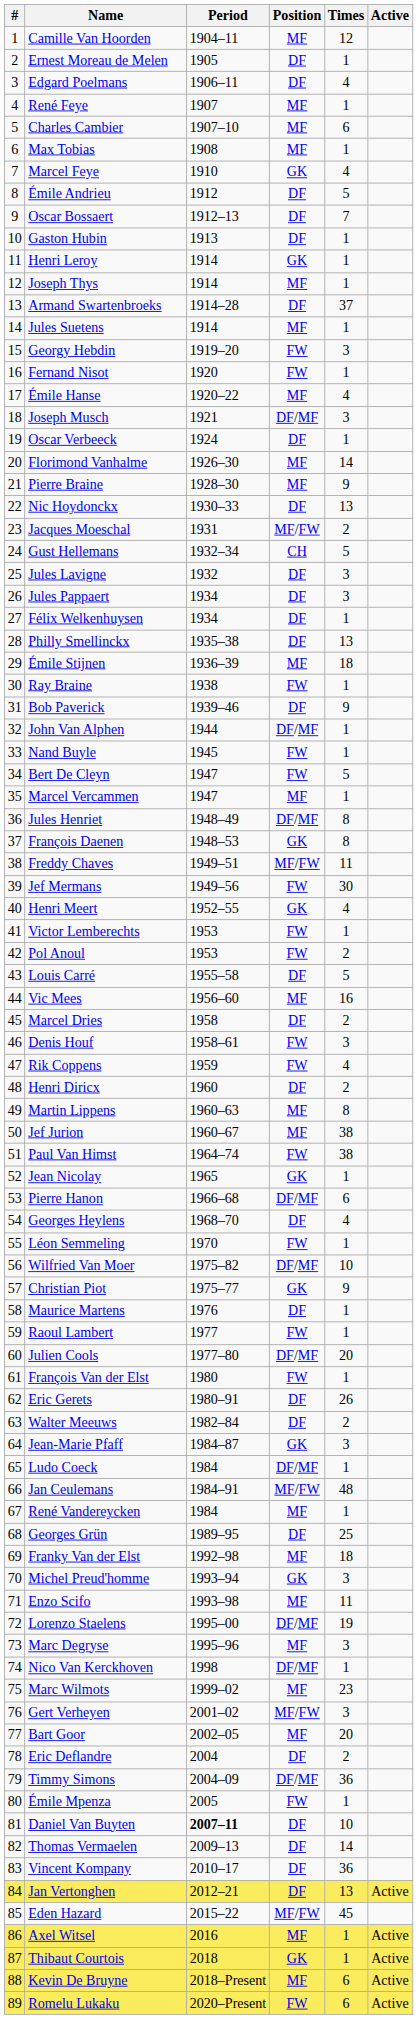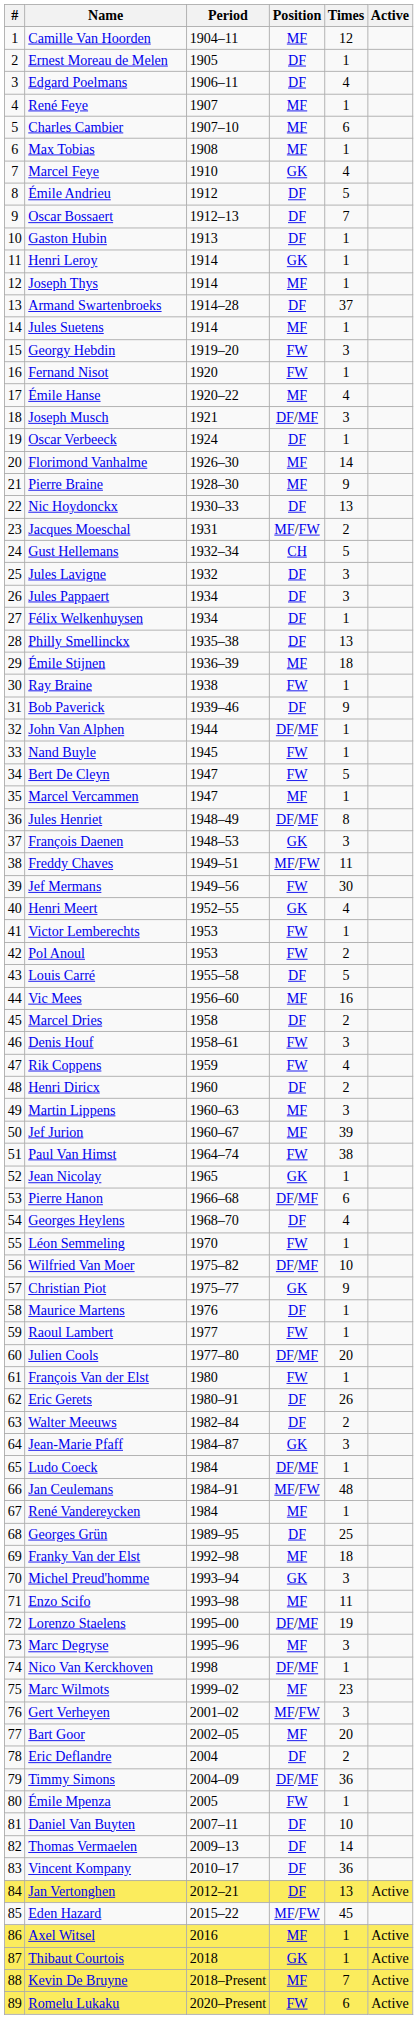 <table class="wikitable sortable" style="text-align:center;">
 <tr>
 <th>#</th>
 <th style="min-width:11em;">Name</th>
 <th style="min-width:4.5em;">Period</th>
 <th>Position</th>
 <th>Times</th>
 <th>Active</th>
 </tr>
 <tr>
 <td>1</td>
 <td style="text-align:left;"><a href='#'>Camille Van Hoorden</a></td>
 <td style="text-align:left;">1904–11</td>
 <td><a href='#'>MF</a></td>
 <td>12</td>
 <td></td>
 </tr>
 <tr>
 <td>2</td>
 <td style="text-align:left;"><a href='#'>Ernest Moreau de Melen</a></td>
 <td style="text-align:left;">1905</td>
 <td><a href='#'>DF</a></td>
 <td>1</td>
 <td></td>
 </tr>
 <tr>
 <td>3</td>
 <td style="text-align:left;"><a href='#'>Edgard Poelmans</a></td>
 <td style="text-align:left;">1906–11</td>
 <td><a href='#'>DF</a></td>
 <td>4</td>
 <td></td>
 </tr>
 <tr>
 <td>4</td>
 <td style="text-align:left;"><a href='#'>René Feye</a></td>
 <td style="text-align:left;">1907</td>
 <td><a href='#'>MF</a></td>
 <td>1</td>
 <td></td>
 </tr>
 <tr>
 <td>5</td>
 <td style="text-align:left;"><a href='#'>Charles Cambier</a></td>
 <td style="text-align:left;">1907–10</td>
 <td><a href='#'>MF</a></td>
 <td>6</td>
 <td></td>
 </tr>
 <tr>
 <td>6</td>
 <td style="text-align:left;"><a href='#'>Max Tobias</a></td>
 <td style="text-align:left;">1908</td>
 <td><a href='#'>MF</a></td>
 <td>1</td>
 <td></td>
 </tr>
 <tr>
 <td>7</td>
 <td style="text-align:left;"><a href='#'>Marcel Feye</a></td>
 <td style="text-align:left;">1910</td>
 <td><a href='#'>GK</a></td>
 <td>4</td>
 <td></td>
 </tr>
 <tr>
 <td>8</td>
 <td style="text-align:left;"><a href='#'>Émile Andrieu</a></td>
 <td style="text-align:left;">1912</td>
 <td><a href='#'>DF</a></td>
 <td>5</td>
 <td></td>
 </tr>
 <tr>
 <td>9</td>
 <td style="text-align:left;"><a href='#'>Oscar Bossaert</a></td>
 <td style="text-align:left;">1912–13</td>
 <td><a href='#'>DF</a></td>
 <td>7</td>
 <td></td>
 </tr>
 <tr>
 <td>10</td>
 <td style="text-align:left;"><a href='#'>Gaston Hubin</a></td>
 <td style="text-align:left;">1913</td>
 <td><a href='#'>DF</a></td>
 <td>1</td>
 <td></td>
 </tr>
 <tr>
 <td>11</td>
 <td style="text-align:left;"><a href='#'>Henri Leroy</a></td>
 <td style="text-align:left;">1914</td>
 <td><a href='#'>GK</a></td>
 <td>1</td>
 <td></td>
 </tr>
 <tr>
 <td>12</td>
 <td style="text-align:left;"><a href='#'>Joseph Thys</a></td>
 <td style="text-align:left;">1914</td>
 <td><a href='#'>MF</a></td>
 <td>1</td>
 <td></td>
 </tr>
 <tr>
 <td>13</td>
 <td style="text-align:left;"><a href='#'>Armand Swartenbroeks</a></td>
 <td style="text-align:left;">1914–28</td>
 <td><a href='#'>DF</a></td>
 <td>37</td>
 <td></td>
 </tr>
 <tr>
 <td>14</td>
 <td style="text-align:left;"><a href='#'>Jules Suetens</a></td>
 <td style="text-align:left;">1914</td>
 <td><a href='#'>MF</a></td>
 <td>1</td>
 <td></td>
 </tr>
 <tr>
 <td>15</td>
 <td style="text-align:left;"><a href='#'>Georgy Hebdin</a></td>
 <td style="text-align:left;">1919–20</td>
 <td><a href='#'>FW</a></td>
 <td>3</td>
 <td></td>
 </tr>
 <tr>
 <td>16</td>
 <td style="text-align:left;"><a href='#'>Fernand Nisot</a></td>
 <td style="text-align:left;">1920</td>
 <td><a href='#'>FW</a></td>
 <td>1</td>
 <td></td>
 </tr>
 <tr>
 <td>17</td>
 <td style="text-align:left;"><a href='#'>Émile Hanse</a></td>
 <td style="text-align:left;">1920–22</td>
 <td><a href='#'>MF</a></td>
 <td>4</td>
 <td></td>
 </tr>
 <tr>
 <td>18</td>
 <td style="text-align:left;"><a href='#'>Joseph Musch</a></td>
 <td style="text-align:left;">1921</td>
 <td><a href='#'>DF</a>/<a href='#'>MF</a></td>
 <td>3</td>
 <td></td>
 </tr>
 <tr>
 <td>19</td>
 <td style="text-align:left;"><a href='#'>Oscar Verbeeck</a></td>
 <td style="text-align:left;">1924</td>
 <td><a href='#'>DF</a></td>
 <td>1</td>
 <td></td>
 </tr>
 <tr>
 <td>20</td>
 <td style="text-align:left;"><a href='#'>Florimond Vanhalme</a></td>
 <td style="text-align:left;">1926–30</td>
 <td><a href='#'>MF</a></td>
 <td>14</td>
 <td></td>
 </tr>
 <tr>
 <td>21</td>
 <td style="text-align:left;"><a href='#'>Pierre Braine</a></td>
 <td style="text-align:left;">1928–30</td>
 <td><a href='#'>MF</a></td>
 <td>9</td>
 <td></td>
 </tr>
 <tr>
 <td>22</td>
 <td style="text-align:left;"><a href='#'>Nic Hoydonckx</a></td>
 <td style="text-align:left;">1930–33</td>
 <td><a href='#'>DF</a></td>
 <td>13</td>
 <td></td>
 </tr>
 <tr>
 <td>23</td>
 <td style="text-align:left;"><a href='#'>Jacques Moeschal</a></td>
 <td style="text-align:left;">1931</td>
 <td><a href='#'>MF</a>/<a href='#'>FW</a></td>
 <td>2</td>
 <td></td>
 </tr>
 <tr>
 <td>24</td>
 <td style="text-align:left;"><a href='#'>Gust Hellemans</a></td>
 <td style="text-align:left;">1932–34</td>
 <td><a href='#'>CH</a></td>
 <td>5</td>
 <td></td>
 </tr>
 <tr>
 <td>25</td>
 <td style="text-align:left;"><a href='#'>Jules Lavigne</a></td>
 <td style="text-align:left;">1932</td>
 <td><a href='#'>DF</a></td>
 <td>3</td>
 <td></td>
 </tr>
 <tr>
 <td>26</td>
 <td style="text-align:left;"><a href='#'>Jules Pappaert</a></td>
 <td style="text-align:left;">1934</td>
 <td><a href='#'>DF</a></td>
 <td>3</td>
 <td></td>
 </tr>
 <tr>
 <td>27</td>
 <td style="text-align:left;"><a href='#'>Félix Welkenhuysen</a></td>
 <td style="text-align:left;">1934</td>
 <td><a href='#'>DF</a></td>
 <td>1</td>
 <td></td>
 </tr>
 <tr>
 <td>28</td>
 <td style="text-align:left;"><a href='#'>Philly Smellinckx</a></td>
 <td style="text-align:left;">1935–38</td>
 <td><a href='#'>DF</a></td>
 <td>13</td>
 <td></td>
 </tr>
 <tr>
 <td>29</td>
 <td style="text-align:left;"><a href='#'>Émile Stijnen</a></td>
 <td style="text-align:left;">1936–39</td>
 <td><a href='#'>MF</a></td>
 <td>18</td>
 <td></td>
 </tr>
 <tr>
 <td>30</td>
 <td style="text-align:left;"><a href='#'>Ray Braine</a></td>
 <td style="text-align:left;">1938</td>
 <td><a href='#'>FW</a></td>
 <td>1</td>
 <td></td>
 </tr>
 <tr>
 <td>31</td>
 <td style="text-align:left;"><a href='#'>Bob Paverick</a></td>
 <td style="text-align:left;">1939–46</td>
 <td><a href='#'>DF</a></td>
 <td>9</td>
 <td></td>
 </tr>
 <tr>
 <td>32</td>
 <td style="text-align:left;"><a href='#'>John Van Alphen</a></td>
 <td style="text-align:left;">1944</td>
 <td><a href='#'>DF</a>/<a href='#'>MF</a></td>
 <td>1</td>
 <td></td>
 </tr>
 <tr>
 <td>33</td>
 <td style="text-align:left;"><a href='#'>Nand Buyle</a></td>
 <td style="text-align:left;">1945</td>
 <td><a href='#'>FW</a></td>
 <td>1</td>
 <td></td>
 </tr>
 <tr>
 <td>34</td>
 <td style="text-align:left;"><a href='#'>Bert De Cleyn</a></td>
 <td style="text-align:left;">1947</td>
 <td><a href='#'>FW</a></td>
 <td>5</td>
 <td></td>
 </tr>
 <tr>
 <td>35</td>
 <td style="text-align:left;"><a href='#'>Marcel Vercammen</a></td>
 <td style="text-align:left;">1947</td>
 <td><a href='#'>MF</a></td>
 <td>1</td>
 <td></td>
 </tr>
 <tr>
 <td>36</td>
 <td style="text-align:left;"><a href='#'>Jules Henriet</a></td>
 <td style="text-align:left;">1948–49</td>
 <td><a href='#'>DF</a>/<a href='#'>MF</a></td>
 <td>8</td>
 <td></td>
 </tr>
 <tr>
 <td>37</td>
 <td style="text-align:left;"><a href='#'>François Daenen</a></td>
 <td style="text-align:left;">1948–53</td>
 <td><a href='#'>GK</a></td>
-<td>8</td>
+<td>3</td>
 <td></td>
 </tr>
 <tr>
 <td>38</td>
 <td style="text-align:left;"><a href='#'>Freddy Chaves</a></td>
 <td style="text-align:left;">1949–51</td>
 <td><a href='#'>MF</a>/<a href='#'>FW</a></td>
 <td>11</td>
 <td></td>
 </tr>
 <tr>
 <td>39</td>
 <td style="text-align:left;"><a href='#'>Jef Mermans</a></td>
 <td style="text-align:left;">1949–56</td>
 <td><a href='#'>FW</a></td>
 <td>30</td>
 <td></td>
 </tr>
 <tr>
 <td>40</td>
 <td style="text-align:left;"><a href='#'>Henri Meert</a></td>
 <td style="text-align:left;">1952–55</td>
 <td><a href='#'>GK</a></td>
 <td>4</td>
 <td></td>
 </tr>
 <tr>
 <td>41</td>
 <td style="text-align:left;"><a href='#'>Victor Lemberechts</a></td>
 <td style="text-align:left;">1953</td>
 <td><a href='#'>FW</a></td>
 <td>1</td>
 <td></td>
 </tr>
 <tr>
 <td>42</td>
 <td style="text-align:left;"><a href='#'>Pol Anoul</a></td>
 <td style="text-align:left;">1953</td>
 <td><a href='#'>FW</a></td>
 <td>2</td>
 <td></td>
 </tr>
 <tr>
 <td>43</td>
 <td style="text-align:left;"><a href='#'>Louis Carré</a></td>
 <td style="text-align:left;">1955–58</td>
 <td><a href='#'>DF</a></td>
 <td>5</td>
 <td></td>
 </tr>
 <tr>
 <td>44</td>
 <td style="text-align:left;"><a href='#'>Vic Mees</a></td>
 <td style="text-align:left;">1956–60</td>
 <td><a href='#'>MF</a></td>
 <td>16</td>
 <td></td>
 </tr>
 <tr>
 <td>45</td>
 <td style="text-align:left;"><a href='#'>Marcel Dries</a></td>
 <td style="text-align:left;">1958</td>
 <td><a href='#'>DF</a></td>
 <td>2</td>
 <td></td>
 </tr>
 <tr>
 <td>46</td>
 <td style="text-align:left;"><a href='#'>Denis Houf</a></td>
 <td style="text-align:left;">1958–61</td>
 <td><a href='#'>FW</a></td>
 <td>3</td>
 <td></td>
 </tr>
 <tr>
 <td>47</td>
 <td style="text-align:left;"><a href='#'>Rik Coppens</a></td>
 <td style="text-align:left;">1959</td>
 <td><a href='#'>FW</a></td>
 <td>4</td>
 <td></td>
 </tr>
 <tr>
 <td>48</td>
 <td style="text-align:left;"><a href='#'>Henri Diricx</a></td>
 <td style="text-align:left;">1960</td>
 <td><a href='#'>DF</a></td>
 <td>2</td>
 <td></td>
 </tr>
 <tr>
 <td>49</td>
 <td style="text-align:left;"><a href='#'>Martin Lippens</a></td>
 <td style="text-align:left;">1960–63</td>
 <td><a href='#'>MF</a></td>
-<td>8</td>
+<td>3</td>
 <td></td>
 </tr>
 <tr>
 <td>50</td>
 <td style="text-align:left;"><a href='#'>Jef Jurion</a></td>
 <td style="text-align:left;">1960–67</td>
 <td><a href='#'>MF</a></td>
-<td>38</td>
+<td>39</td>
 <td></td>
 </tr>
 <tr>
 <td>51</td>
 <td style="text-align:left;"><a href='#'>Paul Van Himst</a></td>
 <td style="text-align:left;">1964–74</td>
 <td><a href='#'>FW</a></td>
 <td>38</td>
 <td></td>
 </tr>
 <tr>
 <td>52</td>
 <td style="text-align:left;"><a href='#'>Jean Nicolay</a></td>
 <td style="text-align:left;">1965</td>
 <td><a href='#'>GK</a></td>
 <td>1</td>
 <td></td>
 </tr>
 <tr>
 <td>53</td>
 <td style="text-align:left;"><a href='#'>Pierre Hanon</a></td>
 <td style="text-align:left;">1966–68</td>
 <td><a href='#'>DF</a>/<a href='#'>MF</a></td>
 <td>6</td>
 <td></td>
 </tr>
 <tr>
 <td>54</td>
 <td style="text-align:left;"><a href='#'>Georges Heylens</a></td>
 <td style="text-align:left;">1968–70</td>
 <td><a href='#'>DF</a></td>
 <td>4</td>
 <td></td>
 </tr>
 <tr>
 <td>55</td>
 <td style="text-align:left;"><a href='#'>Léon Semmeling</a></td>
 <td style="text-align:left;">1970</td>
 <td><a href='#'>FW</a></td>
 <td>1</td>
 <td></td>
 </tr>
 <tr>
 <td>56</td>
 <td style="text-align:left;"><a href='#'>Wilfried Van Moer</a></td>
 <td style="text-align:left;">1975–82</td>
 <td><a href='#'>DF</a>/<a href='#'>MF</a></td>
 <td>10</td>
 <td></td>
 </tr>
 <tr>
 <td>57</td>
 <td style="text-align:left;"><a href='#'>Christian Piot</a></td>
 <td style="text-align:left;">1975–77</td>
 <td><a href='#'>GK</a></td>
 <td>9</td>
 <td></td>
 </tr>
 <tr>
 <td>58</td>
 <td style="text-align:left;"><a href='#'>Maurice Martens</a></td>
 <td style="text-align:left;">1976</td>
 <td><a href='#'>DF</a></td>
 <td>1</td>
 <td></td>
 </tr>
 <tr>
 <td>59</td>
 <td style="text-align:left;"><a href='#'>Raoul Lambert</a></td>
 <td style="text-align:left;">1977</td>
 <td><a href='#'>FW</a></td>
 <td>1</td>
 <td></td>
 </tr>
 <tr>
 <td>60</td>
 <td style="text-align:left;"><a href='#'>Julien Cools</a></td>
 <td style="text-align:left;">1977–80</td>
 <td><a href='#'>DF</a>/<a href='#'>MF</a></td>
 <td>20</td>
 <td></td>
 </tr>
 <tr>
 <td>61</td>
 <td style="text-align:left;"><a href='#'>François Van der Elst</a></td>
 <td style="text-align:left;">1980</td>
 <td><a href='#'>FW</a></td>
 <td>1</td>
 <td></td>
 </tr>
 <tr>
 <td>62</td>
 <td style="text-align:left;"><a href='#'>Eric Gerets</a></td>
 <td style="text-align:left;">1980–91</td>
 <td><a href='#'>DF</a></td>
 <td>26</td>
 <td></td>
 </tr>
 <tr>
 <td>63</td>
 <td style="text-align:left;"><a href='#'>Walter Meeuws</a></td>
 <td style="text-align:left;">1982–84</td>
 <td><a href='#'>DF</a></td>
 <td>2</td>
 <td></td>
 </tr>
 <tr>
 <td>64</td>
 <td style="text-align:left;"><a href='#'>Jean-Marie Pfaff</a></td>
 <td style="text-align:left;">1984–87</td>
 <td><a href='#'>GK</a></td>
 <td>3</td>
 <td></td>
 </tr>
 <tr>
 <td>65</td>
 <td style="text-align:left;"><a href='#'>Ludo Coeck</a></td>
 <td style="text-align:left;">1984</td>
 <td><a href='#'>DF</a>/<a href='#'>MF</a></td>
 <td>1</td>
 <td></td>
 </tr>
 <tr>
 <td>66</td>
 <td style="text-align:left;"><a href='#'>Jan Ceulemans</a></td>
 <td style="text-align:left;">1984–91</td>
 <td><a href='#'>MF</a>/<a href='#'>FW</a></td>
 <td>48</td>
 <td></td>
 </tr>
 <tr>
 <td>67</td>
 <td style="text-align:left;"><a href='#'>René Vandereycken</a></td>
 <td style="text-align:left;">1984</td>
 <td><a href='#'>MF</a></td>
 <td>1</td>
 <td></td>
 </tr>
 <tr>
 <td>68</td>
 <td style="text-align:left;"><a href='#'>Georges Grün</a></td>
 <td style="text-align:left;">1989–95</td>
 <td><a href='#'>DF</a></td>
 <td>25</td>
 <td></td>
 </tr>
 <tr>
 <td>69</td>
 <td style="text-align:left;"><a href='#'>Franky Van der Elst</a></td>
 <td style="text-align:left;">1992–98</td>
 <td><a href='#'>MF</a></td>
 <td>18</td>
 <td></td>
 </tr>
 <tr>
 <td>70</td>
 <td style="text-align:left;"><a href='#'>Michel Preud'homme</a></td>
 <td style="text-align:left;">1993–94</td>
 <td><a href='#'>GK</a></td>
 <td>3</td>
 <td></td>
 </tr>
 <tr>
 <td>71</td>
 <td style="text-align:left;"><a href='#'>Enzo Scifo</a></td>
 <td style="text-align:left;">1993–98</td>
 <td><a href='#'>MF</a></td>
 <td>11</td>
 <td></td>
 </tr>
 <tr>
 <td>72</td>
 <td style="text-align:left;"><a href='#'>Lorenzo Staelens</a></td>
 <td style="text-align:left;">1995–00</td>
 <td><a href='#'>DF</a>/<a href='#'>MF</a></td>
 <td>19</td>
 <td></td>
 </tr>
 <tr>
 <td>73</td>
 <td style="text-align:left;"><a href='#'>Marc Degryse</a></td>
 <td style="text-align:left;">1995–96</td>
 <td><a href='#'>MF</a></td>
 <td>3</td>
 <td></td>
 </tr>
 <tr>
 <td>74</td>
 <td style="text-align:left;"><a href='#'>Nico Van Kerckhoven</a></td>
 <td style="text-align:left;">1998</td>
 <td><a href='#'>DF</a>/<a href='#'>MF</a></td>
 <td>1</td>
 <td></td>
 </tr>
 <tr>
 <td>75</td>
 <td style="text-align:left;"><a href='#'>Marc Wilmots</a></td>
 <td style="text-align:left;">1999–02</td>
 <td><a href='#'>MF</a></td>
 <td>23</td>
 <td></td>
 </tr>
 <tr>
 <td>76</td>
 <td style="text-align:left;"><a href='#'>Gert Verheyen</a></td>
 <td style="text-align:left;">2001–02</td>
 <td><a href='#'>MF</a>/<a href='#'>FW</a></td>
 <td>3</td>
 <td></td>
 </tr>
 <tr>
 <td>77</td>
 <td style="text-align:left;"><a href='#'>Bart Goor</a></td>
 <td style="text-align:left;">2002–05</td>
 <td><a href='#'>MF</a></td>
 <td>20</td>
 <td></td>
 </tr>
 <tr>
 <td>78</td>
 <td style="text-align:left;"><a href='#'>Eric Deflandre</a></td>
 <td style="text-align:left;">2004</td>
 <td><a href='#'>DF</a></td>
 <td>2</td>
 <td></td>
 </tr>
 <tr>
 <td>79</td>
 <td style="text-align:left;"><a href='#'>Timmy Simons</a></td>
 <td style="text-align:left;">2004–09</td>
 <td><a href='#'>DF</a>/<a href='#'>MF</a></td>
 <td>36</td>
 <td></td>
 </tr>
 <tr>
 <td>80</td>
 <td style="text-align:left;"><a href='#'>Émile Mpenza</a></td>
 <td style="text-align:left;">2005</td>
 <td><a href='#'>FW</a></td>
 <td>1</td>
 <td></td>
 </tr>
 <tr>
 <td>81</td>
 <td style="text-align:left;"><a href='#'>Daniel Van Buyten</a></td>
-<td style="text-align:left;"><strong>2007–11</strong></td>
+<td style="text-align:left;">2007–11</td>
 <td><a href='#'>DF</a></td>
 <td>10</td>
 <td></td>
 </tr>
 <tr>
 <td>82</td>
 <td style="text-align:left;"><a href='#'>Thomas Vermaelen</a></td>
 <td style="text-align:left;">2009–13</td>
 <td><a href='#'>DF</a></td>
 <td>14</td>
 <td></td>
 </tr>
 <tr>
 <td>83</td>
 <td style="text-align:left;"><a href='#'>Vincent Kompany</a></td>
 <td style="text-align:left;">2010–17</td>
 <td><a href='#'>DF</a></td>
 <td>36</td>
 <td></td>
 </tr>
 <tr style="background:#fbec5d;">
 <td>84</td>
 <td style="text-align:left;"><a href='#'>Jan Vertonghen</a></td>
 <td style="text-align:left;">2012–21</td>
 <td><a href='#'>DF</a></td>
 <td>13</td>
 <td>Active</td>
 </tr>
 <tr>
 <td>85</td>
 <td style="text-align:left;"><a href='#'>Eden Hazard</a></td>
 <td style="text-align:left;">2015–22</td>
 <td><a href='#'>MF</a>/<a href='#'>FW</a></td>
 <td>45</td>
 <td></td>
 </tr>
 <tr style="background:#fbec5d;">
 <td>86</td>
 <td style="text-align:left;"><a href='#'>Axel Witsel</a></td>
 <td style="text-align:left;">2016</td>
 <td><a href='#'>MF</a></td>
 <td>1</td>
 <td>Active</td>
 </tr>
 <tr style="background:#fbec5d;">
 <td>87</td>
 <td style="text-align:left;"><a href='#'>Thibaut Courtois</a></td>
 <td style="text-align:left;">2018</td>
 <td><a href='#'>GK</a></td>
 <td>1</td>
 <td>Active</td>
 </tr>
 <tr style="background:#fbec5d;">
 <td>88</td>
 <td style="text-align:left;"><a href='#'>Kevin De Bruyne</a></td>
 <td style="text-align:left;">2018–Present</td>
 <td><a href='#'>MF</a></td>
-<td>6</td>
+<td>7</td>
 <td>Active</td>
 </tr>
 <tr style="background:#fbec5d;">
 <td>89</td>
 <td style="text-align:left;"><a href='#'>Romelu Lukaku</a></td>
 <td style="text-align:left;">2020–Present</td>
 <td><a href='#'>FW</a></td>
 <td>6</td>
 <td>Active</td>
 </tr>
 </table>
